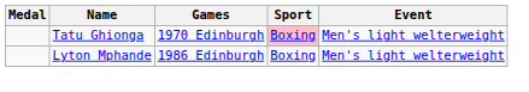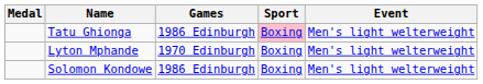 <table class="wikitable sortable" style="font-size:95%">
 <tr>
 <th>Medal</th>
 <th>Name</th>
 <th>Games</th>
 <th>Sport</th>
 <th>Event</th>
 </tr>
 <tr>
 <td></td>
 <td><a href='#'>Tatu Ghionga</a></td>
-<td><a href='#'>1970 Edinburgh</a></td>
+<td><a href='#'>1986 Edinburgh</a></td>
 <td style="background: pink;"> <a href='#'>Boxing</a></td>
 <td><a href='#'>Men's light welterweight</a></td>
 </tr>
 <tr>
 <td></td>
 <td><a href='#'>Lyton Mphande</a></td>
+<td><a href='#'>1970 Edinburgh</a></td>
+<td> <a href='#'>Boxing</a></td>
+<td><a href='#'>Men's light welterweight</a></td>
+</tr>
+<tr>
+<td></td>
+<td><a href='#'>Solomon Kondowe</a></td>
 <td><a href='#'>1986 Edinburgh</a></td>
 <td> <a href='#'>Boxing</a></td>
 <td><a href='#'>Men's light welterweight</a></td>
 </tr>
 </table>
